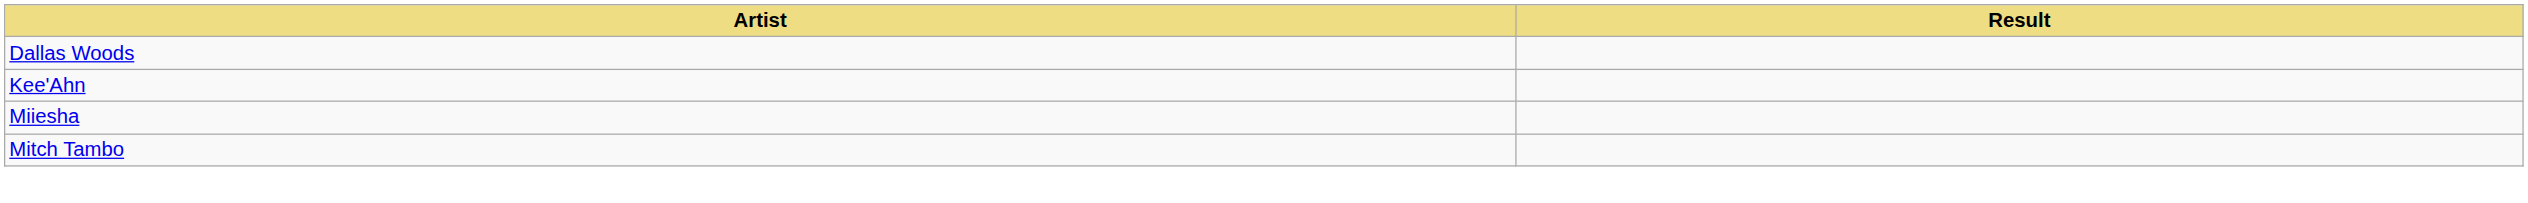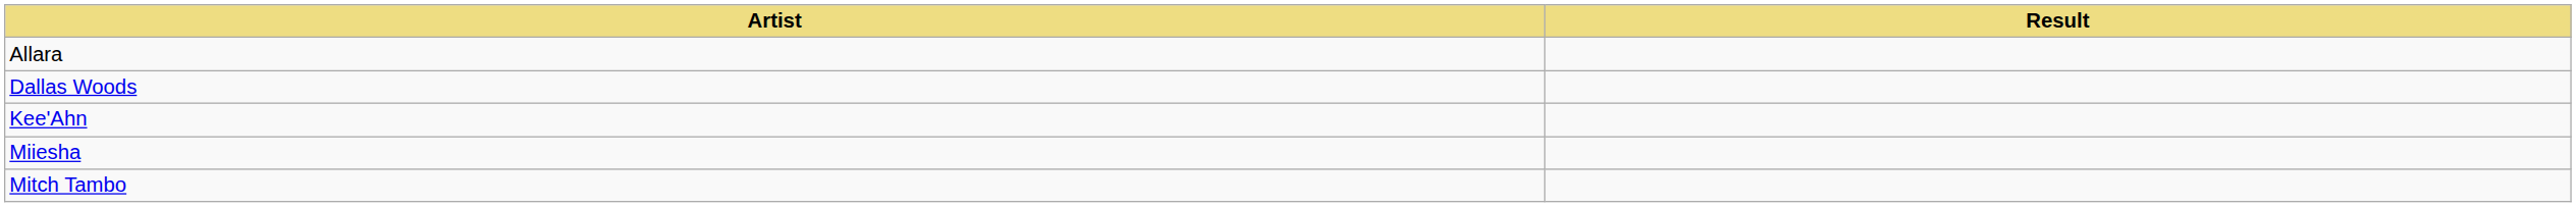 <table class="wikitable" width=100%>
 <tr>
 <th style="width:15%;background:#EEDD82;">Artist</th>
 <th style="width:10%;background:#EEDD82;">Result</th>
+</tr>
+<tr>
+<td>Allara</td>
+<td></td>
 </tr>
 <tr>
 <td><a href='#'>Dallas Woods</a></td>
 <td></td>
 </tr>
 <tr>
 <td><a href='#'>Kee'Ahn</a></td>
 <td></td>
 </tr>
 <tr>
 <td><a href='#'>Miiesha</a></td>
 <td></td>
 </tr>
 <tr>
 <td><a href='#'>Mitch Tambo</a></td>
 <td></td>
 </tr>
 </table>
